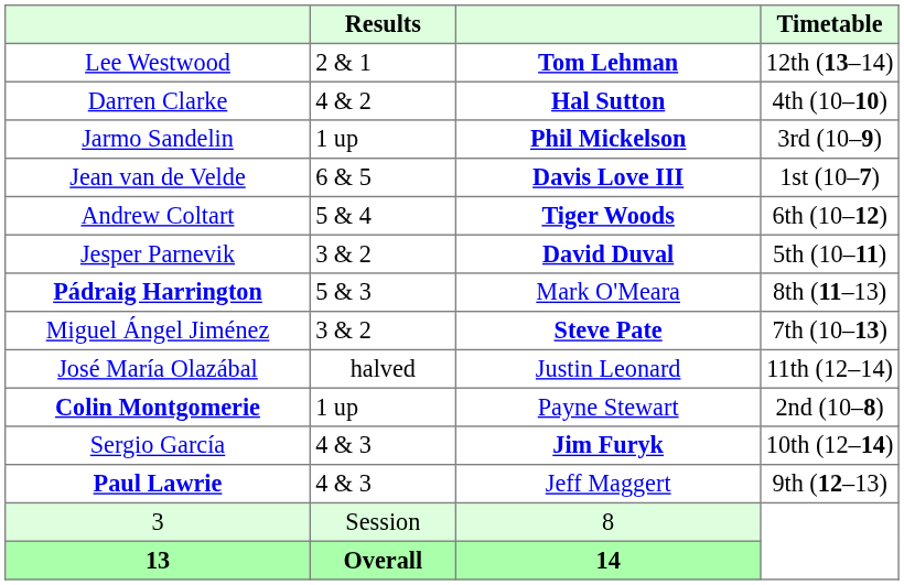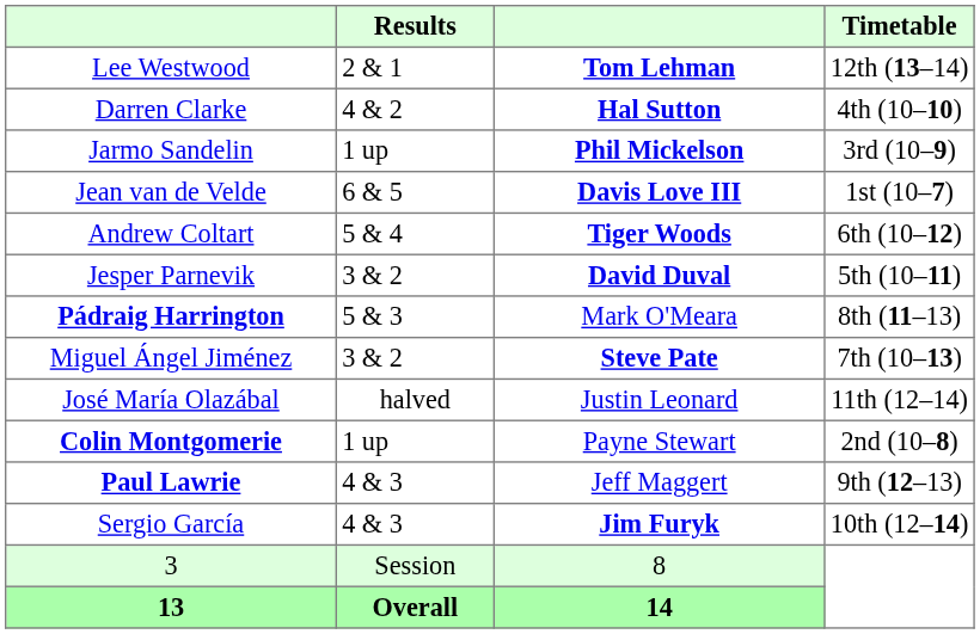 <table border="1" cellpadding="3" style="border-collapse: collapse; text-align:center;">
 <tr style="background:#dfd;">
 <th style="width:12em;"></th>
 <th style="width:5.5em;">Results</th>
 <th style="width:12em;"></th>
 <th>Timetable</th>
 </tr>
 <tr>
 <td><a href='#'>Lee Westwood</a></td>
 <td align=left> 2 & 1</td>
 <td><strong><a href='#'>Tom Lehman</a></strong></td>
 <td>12th (<strong>13</strong>–14)</td>
 </tr>
 <tr>
 <td><a href='#'>Darren Clarke</a></td>
 <td align=left> 4 & 2</td>
 <td><strong><a href='#'>Hal Sutton</a></strong></td>
 <td>4th (10–<strong>10</strong>)</td>
 </tr>
 <tr>
 <td><a href='#'>Jarmo Sandelin</a></td>
 <td align=left> 1 up</td>
 <td><strong><a href='#'>Phil Mickelson</a></strong></td>
 <td>3rd (10–<strong>9</strong>)</td>
 </tr>
 <tr>
 <td><a href='#'>Jean van de Velde</a></td>
 <td align=left> 6 & 5</td>
 <td><strong><a href='#'>Davis Love III</a></strong></td>
 <td>1st (10–<strong>7</strong>)</td>
 </tr>
 <tr>
 <td><a href='#'>Andrew Coltart</a></td>
 <td align=left> 5 & 4</td>
 <td><strong><a href='#'>Tiger Woods</a></strong></td>
 <td>6th (10–<strong>12</strong>)</td>
 </tr>
 <tr>
 <td><a href='#'>Jesper Parnevik</a></td>
 <td align=left> 3 & 2</td>
 <td><strong><a href='#'>David Duval</a></strong></td>
 <td>5th (10–<strong>11</strong>)</td>
 </tr>
 <tr>
 <td><strong><a href='#'>Pádraig Harrington</a></strong></td>
 <td align=left> 5 & 3</td>
 <td><a href='#'>Mark O'Meara</a></td>
 <td>8th (<strong>11</strong>–13)</td>
 </tr>
 <tr>
 <td><a href='#'>Miguel Ángel Jiménez</a></td>
 <td align=left> 3 & 2</td>
 <td><strong><a href='#'>Steve Pate</a></strong></td>
 <td>7th (10–<strong>13</strong>)</td>
 </tr>
 <tr>
 <td><a href='#'>José María Olazábal</a></td>
 <td>halved</td>
 <td><a href='#'>Justin Leonard</a></td>
 <td>11th (12–14)</td>
 </tr>
 <tr>
 <td><strong><a href='#'>Colin Montgomerie</a></strong></td>
 <td align=left> 1 up</td>
 <td><a href='#'>Payne Stewart</a></td>
 <td>2nd (10–<strong>8</strong>)</td>
 </tr>
 <tr>
+<td><strong><a href='#'>Paul Lawrie</a></strong></td>
+<td align=left> 4 & 3</td>
+<td><a href='#'>Jeff Maggert</a></td>
+<td>9th (<strong>12</strong>–13)</td>
+</tr>
+<tr>
 <td><a href='#'>Sergio García</a></td>
 <td align=left> 4 & 3</td>
 <td><strong><a href='#'>Jim Furyk</a></strong></td>
 <td>10th (12–<strong>14</strong>)</td>
-</tr>
-<tr>
-<td><strong><a href='#'>Paul Lawrie</a></strong></td>
-<td align=left> 4 & 3</td>
-<td><a href='#'>Jeff Maggert</a></td>
-<td>9th (<strong>12</strong>–13)</td>
 </tr>
 <tr style="background:#dfd;">
 <td>3</td>
 <td>Session</td>
 <td>8</td>
 </tr>
 <tr style="background:#afa;">
 <th>13</th>
 <th>Overall</th>
 <th>14</th>
 </tr>
 </table>
